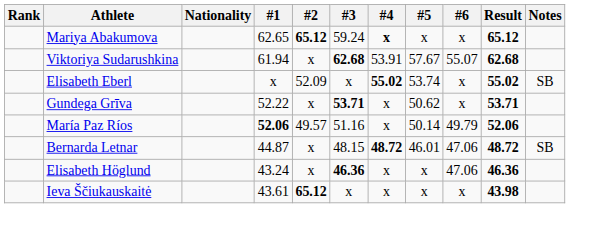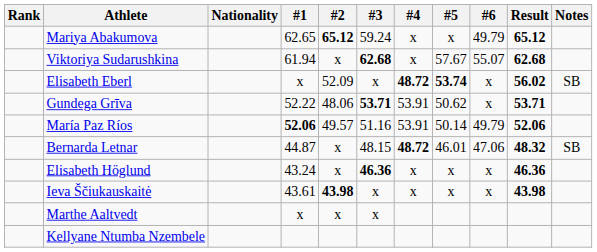 <table class="wikitable sortable" style="text-align:center">
 <tr>
 <th>Rank</th>
 <th>Athlete</th>
 <th>Nationality</th>
 <th>#1</th>
 <th>#2</th>
 <th>#3</th>
 <th>#4</th>
 <th>#5</th>
 <th>#6</th>
 <th>Result</th>
 <th>Notes</th>
 </tr>
 <tr>
 <td></td>
 <td align="left"><a href='#'>Mariya Abakumova</a></td>
 <td align=left></td>
 <td>62.65</td>
 <td><strong>65.12</strong></td>
 <td>59.24</td>
-<td><strong>x</strong></td>
 <td>x</td>
 <td>x</td>
+<td>49.79</td>
 <td><strong>65.12</strong></td>
 <td></td>
 </tr>
 <tr>
 <td></td>
 <td align="left"><a href='#'>Viktoriya Sudarushkina</a></td>
 <td align=left></td>
 <td>61.94</td>
 <td>x</td>
 <td><strong>62.68</strong></td>
-<td>53.91</td>
+<td>x</td>
 <td>57.67</td>
 <td>55.07</td>
 <td><strong>62.68</strong></td>
 <td></td>
 </tr>
 <tr>
 <td></td>
 <td align="left"><a href='#'>Elisabeth Eberl</a></td>
 <td align=left></td>
 <td>x</td>
 <td>52.09</td>
 <td>x</td>
-<td><strong>55.02</strong></td>
-<td>53.74</td>
+<td><strong>48.72</strong></td>
+<td><strong>53.74</strong></td>
 <td>x</td>
-<td><strong>55.02</strong></td>
+<td><strong>56.02</strong></td>
 <td>SB</td>
 </tr>
 <tr>
 <td></td>
 <td align="left"><a href='#'>Gundega Grīva</a></td>
 <td align=left></td>
 <td>52.22</td>
-<td>x</td>
+<td>48.06</td>
 <td><strong>53.71</strong></td>
-<td>x</td>
+<td>53.91</td>
 <td>50.62</td>
 <td>x</td>
 <td><strong>53.71</strong></td>
 <td></td>
 </tr>
 <tr>
 <td></td>
 <td align="left"><a href='#'>María Paz Ríos</a></td>
 <td align=left></td>
 <td><strong>52.06</strong></td>
 <td>49.57</td>
 <td>51.16</td>
-<td>x</td>
+<td>53.91</td>
 <td>50.14</td>
 <td>49.79</td>
 <td><strong>52.06</strong></td>
 <td></td>
 </tr>
 <tr>
 <td></td>
 <td align="left"><a href='#'>Bernarda Letnar</a></td>
 <td align=left></td>
 <td>44.87</td>
 <td>x</td>
 <td>48.15</td>
 <td><strong>48.72</strong></td>
 <td>46.01</td>
 <td>47.06</td>
-<td><strong>48.72</strong></td>
+<td><strong>48.32</strong></td>
 <td>SB</td>
 </tr>
 <tr>
 <td></td>
 <td align="left"><a href='#'>Elisabeth Höglund</a></td>
 <td align=left></td>
 <td>43.24</td>
 <td>x</td>
 <td><strong>46.36</strong></td>
 <td>x</td>
 <td>x</td>
-<td>47.06</td>
+<td>x</td>
 <td><strong>46.36</strong></td>
 <td></td>
 </tr>
 <tr>
 <td></td>
 <td align="left"><a href='#'>Ieva Ščiukauskaitė</a></td>
 <td align=left></td>
 <td>43.61</td>
-<td><strong>65.12</strong></td>
+<td><strong>43.98</strong></td>
 <td>x</td>
 <td>x</td>
 <td>x</td>
 <td>x</td>
 <td><strong>43.98</strong></td>
 <td></td>
 </tr>
+<tr>
+<td></td>
+<td align="left"><a href='#'>Marthe Aaltvedt</a></td>
+<td align=left></td>
+<td>x</td>
+<td>x</td>
+<td>x</td>
+<td></td>
+<td></td>
+<td></td>
+<td><strong></strong></td>
+<td></td>
+</tr>
+<tr>
+<td></td>
+<td align="left"><a href='#'>Kellyane Ntumba Nzembele</a></td>
+<td align=left></td>
+<td></td>
+<td></td>
+<td></td>
+<td></td>
+<td></td>
+<td></td>
+<td><strong></strong></td>
+<td></td>
+</tr>
 </table>
